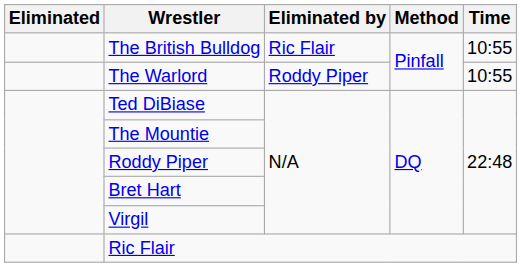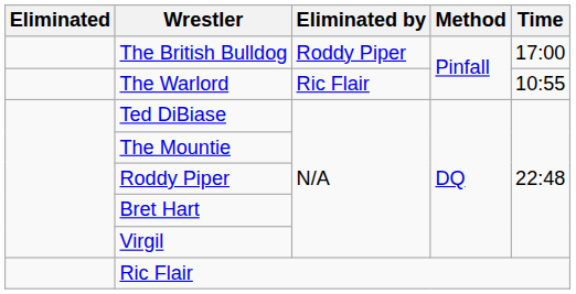 <table class="wikitable sortable">
 <tr>
 <th>Eliminated</th>
 <th>Wrestler</th>
 <th>Eliminated by</th>
 <th>Method</th>
 <th>Time</th>
 </tr>
 <tr>
 <td></td>
 <td><a href='#'>The British Bulldog</a></td>
-<td><a href='#'>Ric Flair</a></td>
+<td><a href='#'>Roddy Piper</a></td>
 <td rowspan="2"><a href='#'>Pinfall</a></td>
-<td>10:55</td>
+<td>17:00</td>
 </tr>
 <tr>
 <td></td>
 <td><a href='#'>The Warlord</a></td>
-<td><a href='#'>Roddy Piper</a></td>
+<td><a href='#'>Ric Flair</a></td>
 <td>10:55</td>
 </tr>
 <tr>
 <td rowspan="5"></td>
 <td><a href='#'>Ted DiBiase</a></td>
 <td rowspan="5">N/A</td>
 <td rowspan="5"><a href='#'>DQ</a></td>
 <td rowspan="5">22:48</td>
 </tr>
 <tr>
 <td><a href='#'>The Mountie</a></td>
 </tr>
 <tr>
 <td><a href='#'>Roddy Piper</a></td>
 </tr>
 <tr>
 <td><a href='#'>Bret Hart</a></td>
 </tr>
 <tr>
 <td><a href='#'>Virgil</a></td>
 </tr>
 <tr>
 <td></td>
 <td colspan="4"><a href='#'>Ric Flair</a></td>
 </tr>
 </table>
